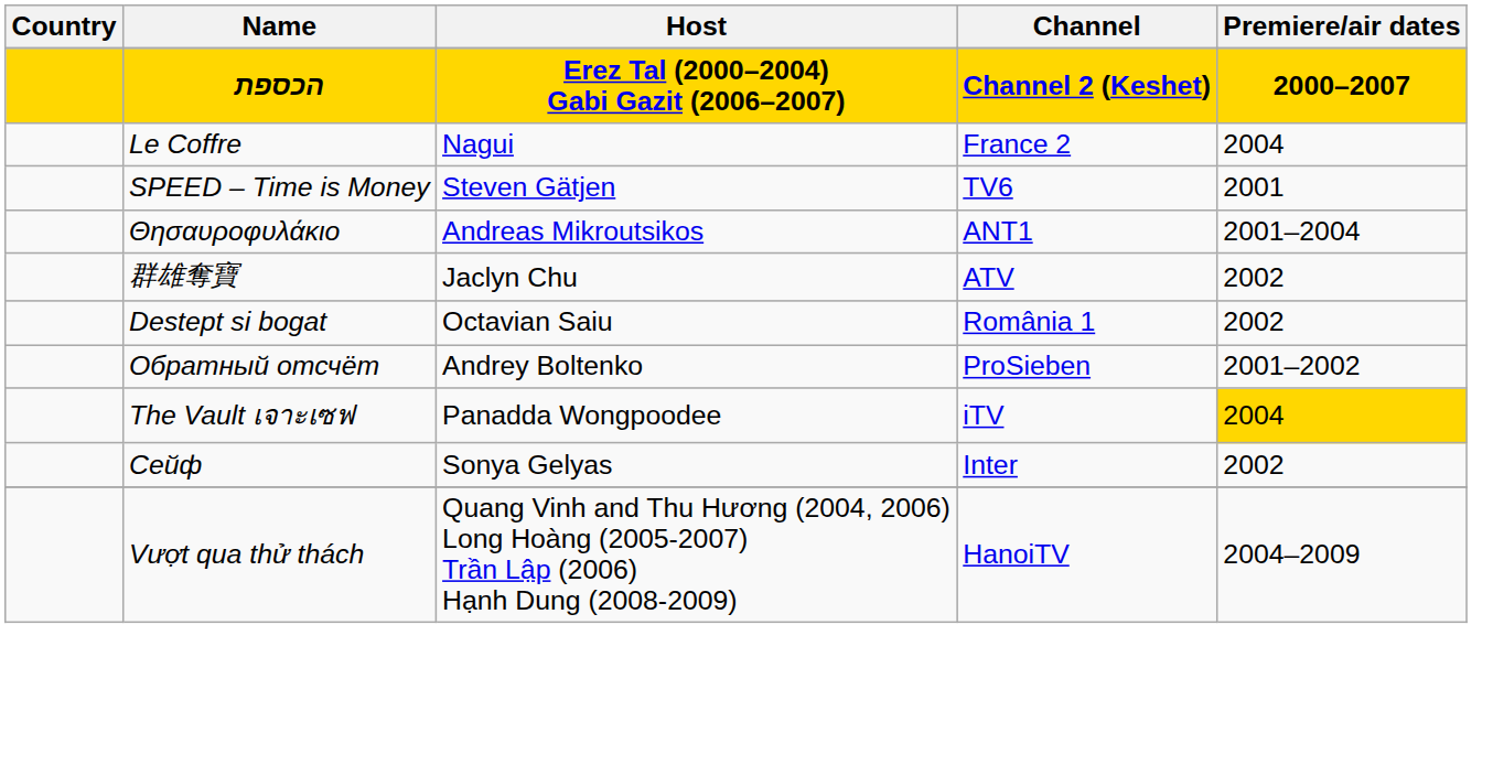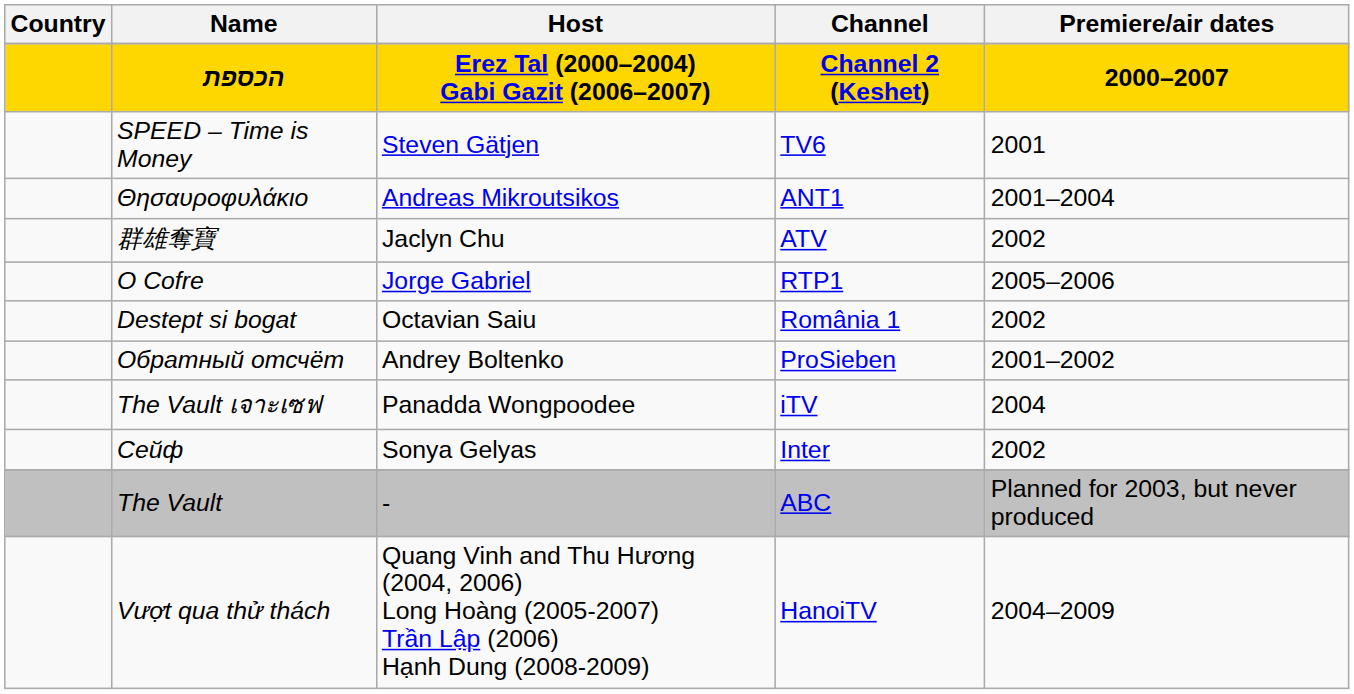 <table class="wikitable">
 <tr>
 <th>Country</th>
 <th>Name</th>
 <th>Host</th>
 <th>Channel</th>
 <th>Premiere/air dates</th>
 </tr>
 <tr>
 </tr>
 <tr>
 <th scope="col" style="background-color:gold;"> <br></th>
 <th scope="col" style="background-color:gold;"><em>הכספת</em><br></th>
 <th scope="col" style="background-color:gold;"><a href='#'>Erez Tal</a> (2000–2004)<br><a href='#'>Gabi Gazit</a> (2006–2007)</th>
 <th scope="col" style="background-color:gold;"><a href='#'>Channel 2</a> (<a href='#'>Keshet</a>)</th>
 <th scope="col" style="background-color:gold;">2000–2007</th>
-</tr>
-<tr>
-<td></td>
-<td><em>Le Coffre</em></td>
-<td><a href='#'>Nagui</a></td>
-<td><a href='#'>France 2</a></td>
-<td>2004</td>
 </tr>
 <tr>
 <td></td>
 <td><em>SPEED – Time is Money</em></td>
 <td><a href='#'>Steven Gätjen</a></td>
 <td><a href='#'>TV6</a></td>
 <td>2001</td>
 </tr>
 <tr>
 <td><br></td>
 <td><em>Θησαυροφυλάκιο</em><br></td>
 <td><a href='#'>Andreas Mikroutsikos</a></td>
 <td><a href='#'>ANT1</a></td>
 <td>2001–2004</td>
 </tr>
 <tr>
 <td></td>
 <td><em>群雄奪寶</em><br></td>
 <td>Jaclyn Chu</td>
 <td><a href='#'>ATV</a></td>
 <td>2002</td>
 </tr>
 <tr>
 <td></td>
+<td><em>O Cofre</em></td>
+<td><a href='#'>Jorge Gabriel</a></td>
+<td><a href='#'>RTP1</a></td>
+<td>2005–2006</td>
+</tr>
+<tr>
+<td></td>
 <td><em>Destept si bogat</em></td>
 <td>Octavian Saiu</td>
 <td><a href='#'>România 1</a></td>
 <td>2002</td>
 </tr>
 <tr>
 <td></td>
 <td><em>Обратный отсчёт</em><br></td>
 <td>Andrey Boltenko</td>
 <td><a href='#'>ProSieben</a></td>
 <td>2001–2002</td>
 </tr>
 <tr>
 <td></td>
 <td><em>The Vault เจาะเซฟ</em></td>
 <td>Panadda Wongpoodee</td>
 <td><a href='#'>iTV</a></td>
-<td style="background: gold;">2004</td>
+<td>2004</td>
 </tr>
 <tr>
 <td></td>
 <td><em>Сейф</em><br></td>
 <td>Sonya Gelyas</td>
 <td><a href='#'>Inter</a></td>
 <td>2002</td>
 </tr>
 <tr>
 </tr>
+<tr bgcolor="silver">
+<td></td>
+<td><em>The Vault</em></td>
+<td>-</td>
+<td><a href='#'>ABC</a></td>
+<td>Planned for 2003, but never produced</td>
+</tr>
 <tr>
 <td></td>
 <td><em>Vượt qua thử thách</em></td>
 <td>Quang Vinh and Thu Hương (2004, 2006)<br>Long Hoàng (2005-2007)<br><a href='#'>Trần Lập</a> (2006)<br>Hạnh Dung (2008-2009)</td>
 <td><a href='#'>HanoiTV</a></td>
 <td>2004–2009</td>
 </tr>
 </table>
